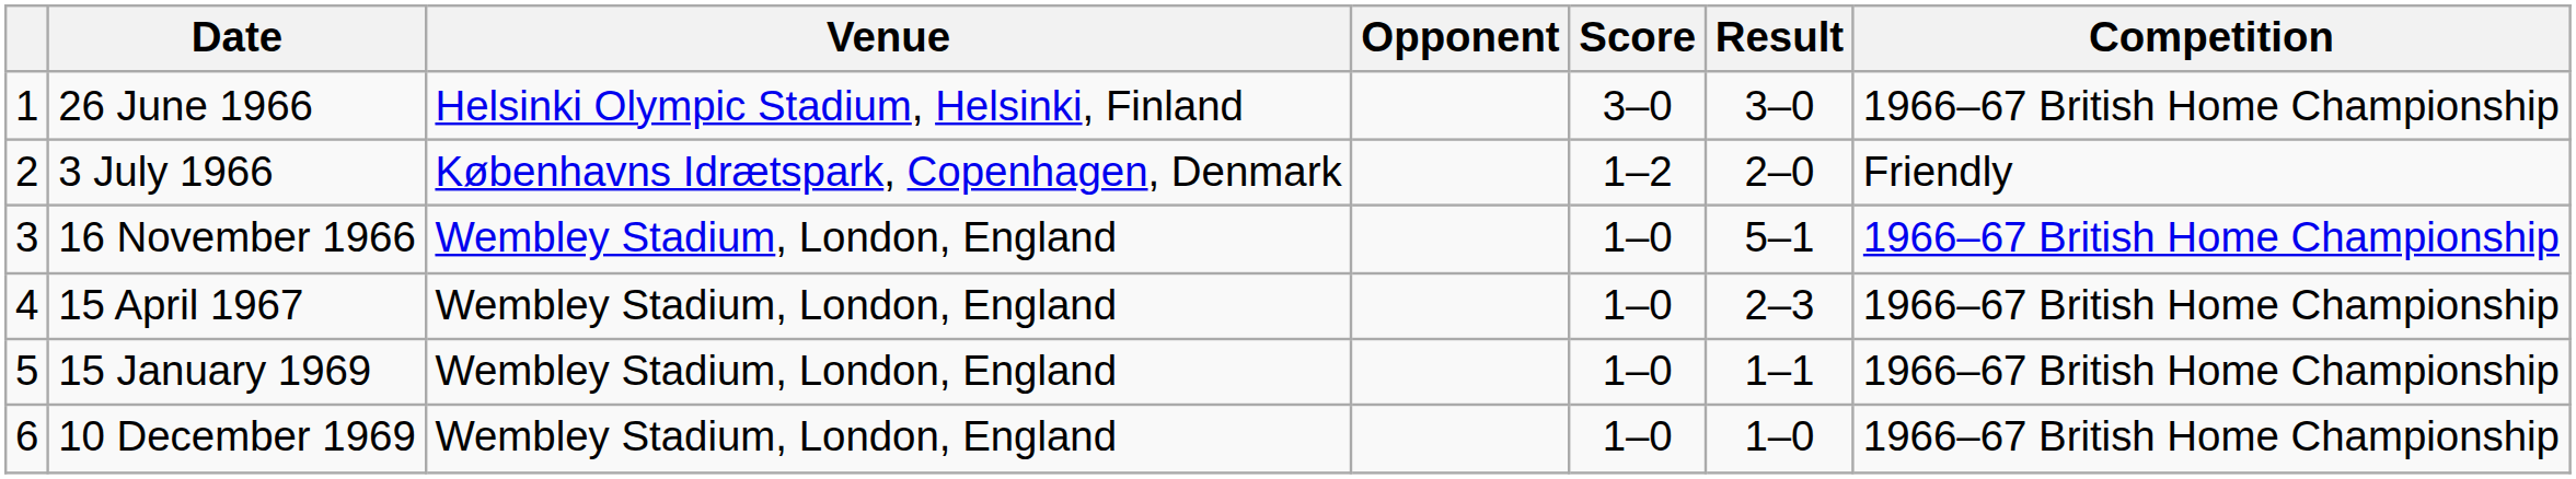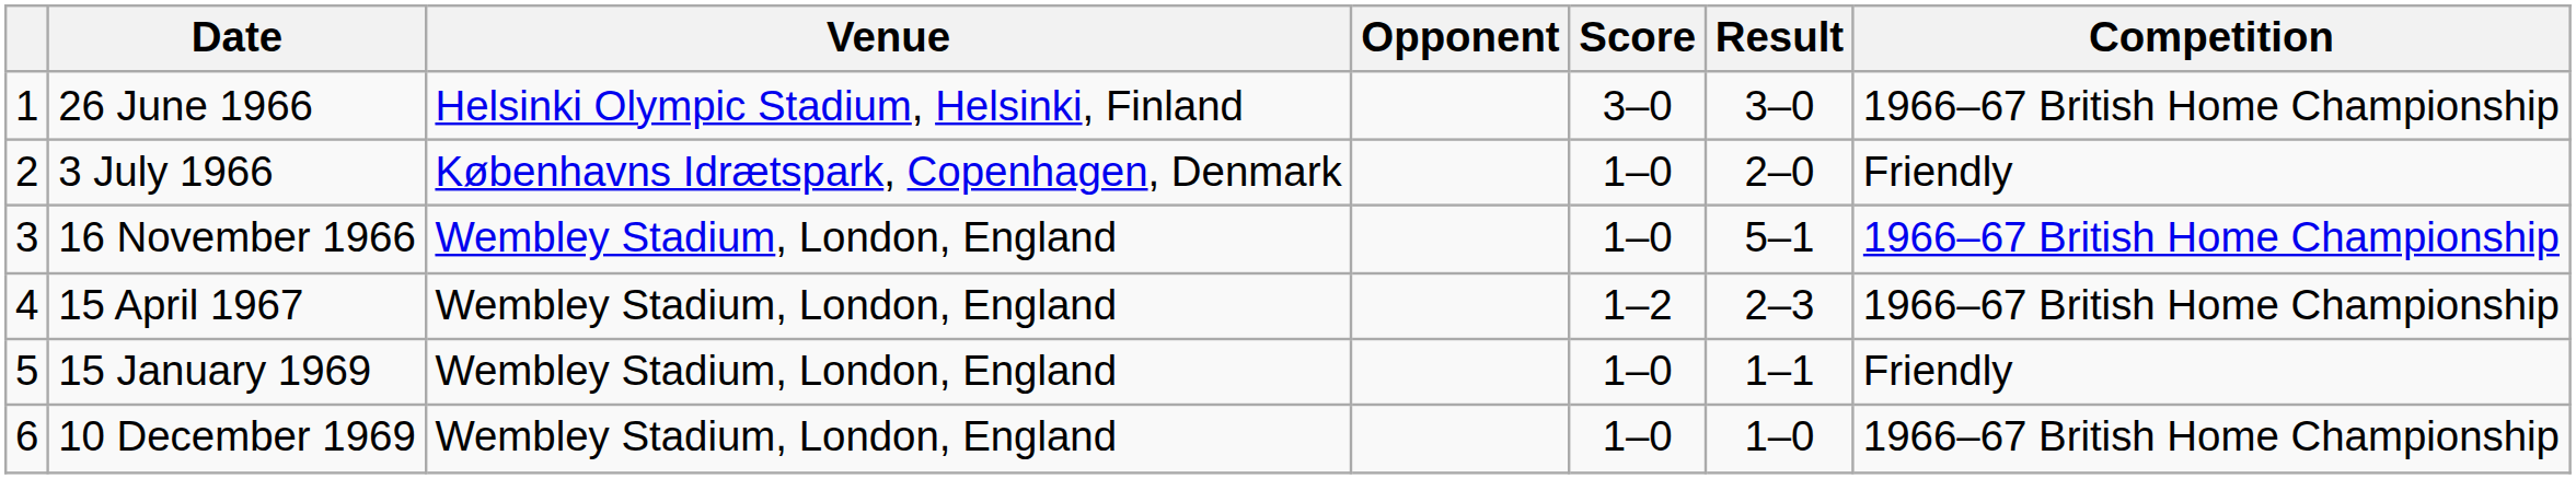 <table class="wikitable sortable">
 <tr>
 <th scope="col"></th>
 <th scope="col">Date</th>
 <th scope="col">Venue</th>
 <th scope="col">Opponent</th>
 <th scope="col">Score</th>
 <th scope="col">Result</th>
 <th scope="col">Competition</th>
 </tr>
 <tr>
 <td align="center">1</td>
 <td>26 June 1966</td>
 <td><a href='#'>Helsinki Olympic Stadium</a>, <a href='#'>Helsinki</a>, Finland</td>
 <td></td>
 <td align="center">3–0</td>
 <td align="center">3–0</td>
 <td>1966–67 British Home Championship</td>
 </tr>
 <tr>
 <td align="center">2</td>
 <td>3 July 1966</td>
 <td><a href='#'>Københavns Idrætspark</a>, <a href='#'>Copenhagen</a>, Denmark</td>
 <td></td>
-<td align="center">1–2</td>
+<td align="center">1–0</td>
 <td align="center">2–0</td>
 <td>Friendly</td>
 </tr>
 <tr>
 <td align="center">3</td>
 <td>16 November 1966</td>
 <td><a href='#'>Wembley Stadium</a>, London, England</td>
 <td></td>
 <td align="center">1–0</td>
 <td align="center">5–1</td>
 <td><a href='#'>1966–67 British Home Championship</a></td>
 </tr>
 <tr>
 <td align="center">4</td>
 <td>15 April 1967</td>
 <td>Wembley Stadium, London, England</td>
 <td></td>
-<td align="center">1–0</td>
+<td align="center">1–2</td>
 <td align="center">2–3</td>
 <td>1966–67 British Home Championship</td>
 </tr>
 <tr>
 <td align="center">5</td>
 <td>15 January 1969</td>
 <td>Wembley Stadium, London, England</td>
 <td></td>
 <td align="center">1–0</td>
 <td align="center">1–1</td>
-<td>1966–67 British Home Championship</td>
+<td>Friendly</td>
 </tr>
 <tr>
 <td align="center">6</td>
 <td>10 December 1969</td>
 <td>Wembley Stadium, London, England</td>
 <td></td>
 <td align="center">1–0</td>
 <td align="center">1–0</td>
 <td>1966–67 British Home Championship</td>
 </tr>
 </table>
